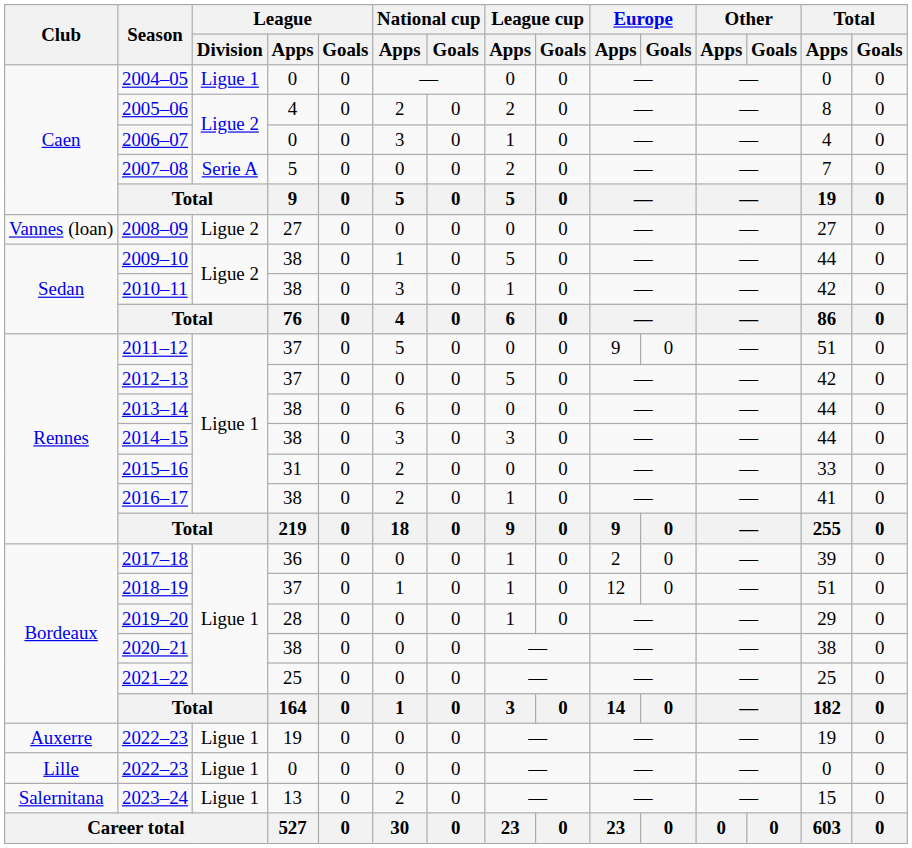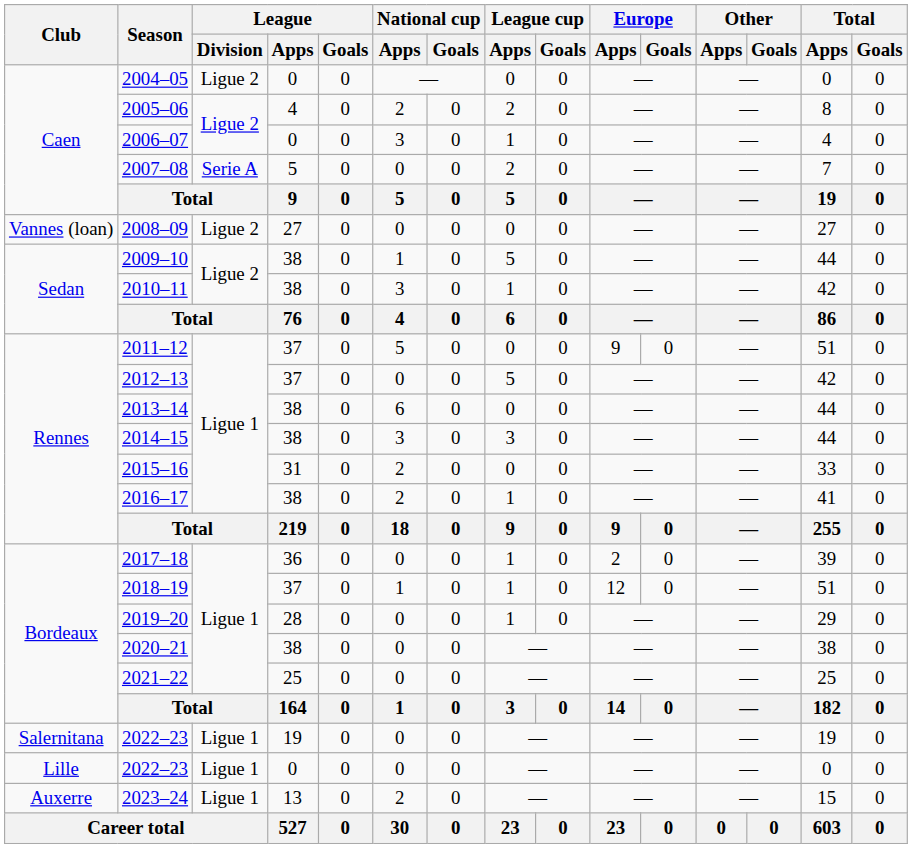 <table class="wikitable" style="text-align:center">
 <tr>
 <th rowspan="2">Club</th>
 <th rowspan="2">Season</th>
 <th colspan="3">League</th>
 <th colspan="2">National cup</th>
 <th colspan="2">League cup</th>
 <th colspan="2"><a href='#'>Europe</a></th>
 <th colspan="2">Other</th>
 <th colspan="2">Total</th>
 </tr>
 <tr>
 <th>Division</th>
 <th>Apps</th>
 <th>Goals</th>
 <th>Apps</th>
 <th>Goals</th>
 <th>Apps</th>
 <th>Goals</th>
 <th>Apps</th>
 <th>Goals</th>
 <th>Apps</th>
 <th>Goals</th>
 <th>Apps</th>
 <th>Goals</th>
 </tr>
 <tr>
 <td rowspan="5"><a href='#'>Caen</a></td>
 <td><a href='#'>2004–05</a></td>
-<td><a href='#'>Ligue 1</a></td>
+<td>Ligue 2</td>
 <td>0</td>
 <td>0</td>
 <td colspan="2">—</td>
 <td>0</td>
 <td>0</td>
 <td colspan="2">—</td>
 <td colspan="2">—</td>
 <td>0</td>
 <td>0</td>
 </tr>
 <tr>
 <td><a href='#'>2005–06</a></td>
 <td rowspan="2"><a href='#'>Ligue 2</a></td>
 <td>4</td>
 <td>0</td>
 <td>2</td>
 <td>0</td>
 <td>2</td>
 <td>0</td>
 <td colspan="2">—</td>
 <td colspan="2">—</td>
 <td>8</td>
 <td>0</td>
 </tr>
 <tr>
 <td><a href='#'>2006–07</a></td>
 <td>0</td>
 <td>0</td>
 <td>3</td>
 <td>0</td>
 <td>1</td>
 <td>0</td>
 <td colspan="2">—</td>
 <td colspan="2">—</td>
 <td>4</td>
 <td>0</td>
 </tr>
 <tr>
 <td><a href='#'>2007–08</a></td>
 <td><a href='#'>Serie A</a></td>
 <td>5</td>
 <td>0</td>
 <td>0</td>
 <td>0</td>
 <td>2</td>
 <td>0</td>
 <td colspan="2">—</td>
 <td colspan="2">—</td>
 <td>7</td>
 <td>0</td>
 </tr>
 <tr>
 <th colspan="2">Total</th>
 <th>9</th>
 <th>0</th>
 <th>5</th>
 <th>0</th>
 <th>5</th>
 <th>0</th>
 <th colspan="2">—</th>
 <th colspan="2">—</th>
 <th>19</th>
 <th>0</th>
 </tr>
 <tr>
 <td><a href='#'>Vannes</a> (loan)</td>
 <td><a href='#'>2008–09</a></td>
 <td>Ligue 2</td>
 <td>27</td>
 <td>0</td>
 <td>0</td>
 <td>0</td>
 <td>0</td>
 <td>0</td>
 <td colspan="2">—</td>
 <td colspan="2">—</td>
 <td>27</td>
 <td>0</td>
 </tr>
 <tr>
 <td rowspan="3"><a href='#'>Sedan</a></td>
 <td><a href='#'>2009–10</a></td>
 <td rowspan="2">Ligue 2</td>
 <td>38</td>
 <td>0</td>
 <td>1</td>
 <td>0</td>
 <td>5</td>
 <td>0</td>
 <td colspan="2">—</td>
 <td colspan="2">—</td>
 <td>44</td>
 <td>0</td>
 </tr>
 <tr>
 <td><a href='#'>2010–11</a></td>
 <td>38</td>
 <td>0</td>
 <td>3</td>
 <td>0</td>
 <td>1</td>
 <td>0</td>
 <td colspan="2">—</td>
 <td colspan="2">—</td>
 <td>42</td>
 <td>0</td>
 </tr>
 <tr>
 <th colspan="2">Total</th>
 <th>76</th>
 <th>0</th>
 <th>4</th>
 <th>0</th>
 <th>6</th>
 <th>0</th>
 <th colspan="2">—</th>
 <th colspan="2">—</th>
 <th>86</th>
 <th>0</th>
 </tr>
 <tr>
 <td rowspan="7"><a href='#'>Rennes</a></td>
 <td><a href='#'>2011–12</a></td>
 <td rowspan="6">Ligue 1</td>
 <td>37</td>
 <td>0</td>
 <td>5</td>
 <td>0</td>
 <td>0</td>
 <td>0</td>
 <td>9</td>
 <td>0</td>
 <td colspan="2">—</td>
 <td>51</td>
 <td>0</td>
 </tr>
 <tr>
 <td><a href='#'>2012–13</a></td>
 <td>37</td>
 <td>0</td>
 <td>0</td>
 <td>0</td>
 <td>5</td>
 <td>0</td>
 <td colspan="2">—</td>
 <td colspan="2">—</td>
 <td>42</td>
 <td>0</td>
 </tr>
 <tr>
 <td><a href='#'>2013–14</a></td>
 <td>38</td>
 <td>0</td>
 <td>6</td>
 <td>0</td>
 <td>0</td>
 <td>0</td>
 <td colspan="2">—</td>
 <td colspan="2">—</td>
 <td>44</td>
 <td>0</td>
 </tr>
 <tr>
 <td><a href='#'>2014–15</a></td>
 <td>38</td>
 <td>0</td>
 <td>3</td>
 <td>0</td>
 <td>3</td>
 <td>0</td>
 <td colspan="2">—</td>
 <td colspan="2">—</td>
 <td>44</td>
 <td>0</td>
 </tr>
 <tr>
 <td><a href='#'>2015–16</a></td>
 <td>31</td>
 <td>0</td>
 <td>2</td>
 <td>0</td>
 <td>0</td>
 <td>0</td>
 <td colspan="2">—</td>
 <td colspan="2">—</td>
 <td>33</td>
 <td>0</td>
 </tr>
 <tr>
 <td><a href='#'>2016–17</a></td>
 <td>38</td>
 <td>0</td>
 <td>2</td>
 <td>0</td>
 <td>1</td>
 <td>0</td>
 <td colspan="2">—</td>
 <td colspan="2">—</td>
 <td>41</td>
 <td>0</td>
 </tr>
 <tr>
 <th colspan="2">Total</th>
 <th>219</th>
 <th>0</th>
 <th>18</th>
 <th>0</th>
 <th>9</th>
 <th>0</th>
 <th>9</th>
 <th>0</th>
 <th colspan="2">—</th>
 <th>255</th>
 <th>0</th>
 </tr>
 <tr>
 <td rowspan="6"><a href='#'>Bordeaux</a></td>
 <td><a href='#'>2017–18</a></td>
 <td rowspan="5">Ligue 1</td>
 <td>36</td>
 <td>0</td>
 <td>0</td>
 <td>0</td>
 <td>1</td>
 <td>0</td>
 <td>2</td>
 <td>0</td>
 <td colspan="2">—</td>
 <td>39</td>
 <td>0</td>
 </tr>
 <tr>
 <td><a href='#'>2018–19</a></td>
 <td>37</td>
 <td>0</td>
 <td>1</td>
 <td>0</td>
 <td>1</td>
 <td>0</td>
 <td>12</td>
 <td>0</td>
 <td colspan="2">—</td>
 <td>51</td>
 <td>0</td>
 </tr>
 <tr>
 <td><a href='#'>2019–20</a></td>
 <td>28</td>
 <td>0</td>
 <td>0</td>
 <td>0</td>
 <td>1</td>
 <td>0</td>
 <td colspan="2">—</td>
 <td colspan="2">—</td>
 <td>29</td>
 <td>0</td>
 </tr>
 <tr>
 <td><a href='#'>2020–21</a></td>
 <td>38</td>
 <td>0</td>
 <td>0</td>
 <td>0</td>
 <td colspan="2">—</td>
 <td colspan="2">—</td>
 <td colspan="2">—</td>
 <td>38</td>
 <td>0</td>
 </tr>
 <tr>
 <td><a href='#'>2021–22</a></td>
 <td>25</td>
 <td>0</td>
 <td>0</td>
 <td>0</td>
 <td colspan="2">—</td>
 <td colspan="2">—</td>
 <td colspan="2">—</td>
 <td>25</td>
 <td>0</td>
 </tr>
 <tr>
 <th colspan="2">Total</th>
 <th>164</th>
 <th>0</th>
 <th>1</th>
 <th>0</th>
 <th>3</th>
 <th>0</th>
 <th>14</th>
 <th>0</th>
 <th colspan="2">—</th>
 <th>182</th>
 <th>0</th>
 </tr>
 <tr>
-<td><a href='#'>Auxerre</a></td>
+<td><a href='#'>Salernitana</a></td>
 <td><a href='#'>2022–23</a></td>
 <td>Ligue 1</td>
 <td>19</td>
 <td>0</td>
 <td>0</td>
 <td>0</td>
 <td colspan="2">—</td>
 <td colspan="2">—</td>
 <td colspan="2">—</td>
 <td>19</td>
 <td>0</td>
 </tr>
 <tr>
 <td><a href='#'>Lille</a></td>
 <td><a href='#'>2022–23</a></td>
 <td>Ligue 1</td>
 <td>0</td>
 <td>0</td>
 <td>0</td>
 <td>0</td>
 <td colspan="2">—</td>
 <td colspan="2">—</td>
 <td colspan="2">—</td>
 <td>0</td>
 <td>0</td>
 </tr>
 <tr>
-<td><a href='#'>Salernitana</a></td>
+<td><a href='#'>Auxerre</a></td>
 <td><a href='#'>2023–24</a></td>
 <td>Ligue 1</td>
 <td>13</td>
 <td>0</td>
 <td>2</td>
 <td>0</td>
 <td colspan="2">—</td>
 <td colspan="2">—</td>
 <td colspan="2">—</td>
 <td>15</td>
 <td>0</td>
 </tr>
 <tr>
 <th colspan="3">Career total</th>
 <th>527</th>
 <th>0</th>
 <th>30</th>
 <th>0</th>
 <th>23</th>
 <th>0</th>
 <th>23</th>
 <th>0</th>
 <th>0</th>
 <th>0</th>
 <th>603</th>
 <th>0</th>
 </tr>
 </table>
